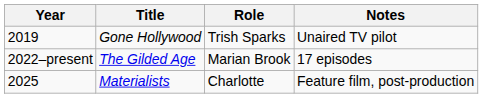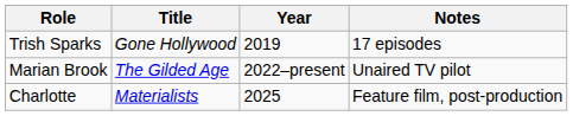 <table class="wikitable">
 <tr>
+<th>Role</th>
+<th>Title</th>
 <th>Year</th>
-<th>Title</th>
-<th>Role</th>
 <th>Notes</th>
 </tr>
 <tr>
+<td>Trish Sparks</td>
+<td><em>Gone Hollywood</em></td>
 <td>2019</td>
-<td><em>Gone Hollywood</em></td>
-<td>Trish Sparks</td>
+<td>17 episodes</td>
+</tr>
+<tr>
+<td>Marian Brook</td>
+<td><em><a href='#'>The Gilded Age</a></em></td>
+<td>2022–present</td>
 <td>Unaired TV pilot</td>
 </tr>
 <tr>
-<td>2022–present</td>
-<td><em><a href='#'>The Gilded Age</a></em></td>
-<td>Marian Brook</td>
-<td>17 episodes</td>
-</tr>
-<tr>
+<td>Charlotte</td>
+<td><em><a href='#'>Materialists</a></em></td>
 <td>2025</td>
-<td><em><a href='#'>Materialists</a></em></td>
-<td>Charlotte</td>
 <td>Feature film, post-production</td>
 </tr>
 </table>
